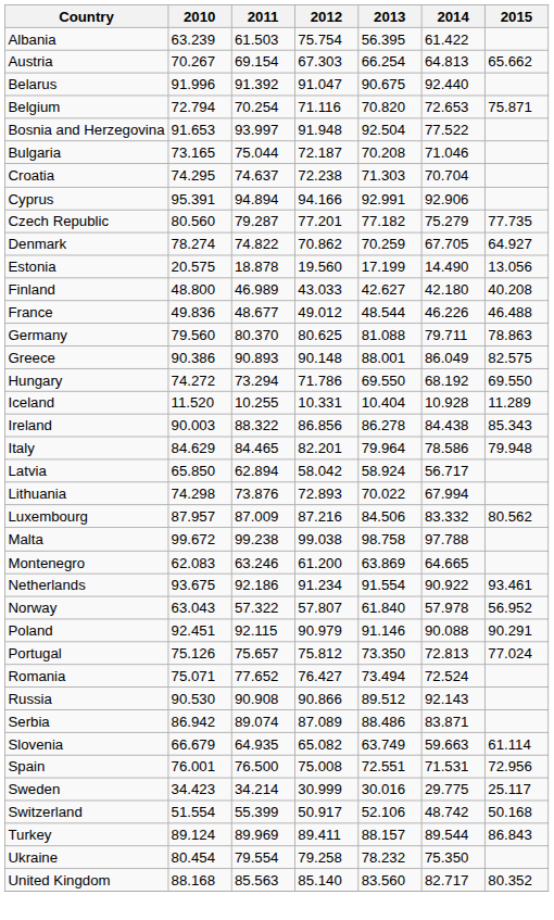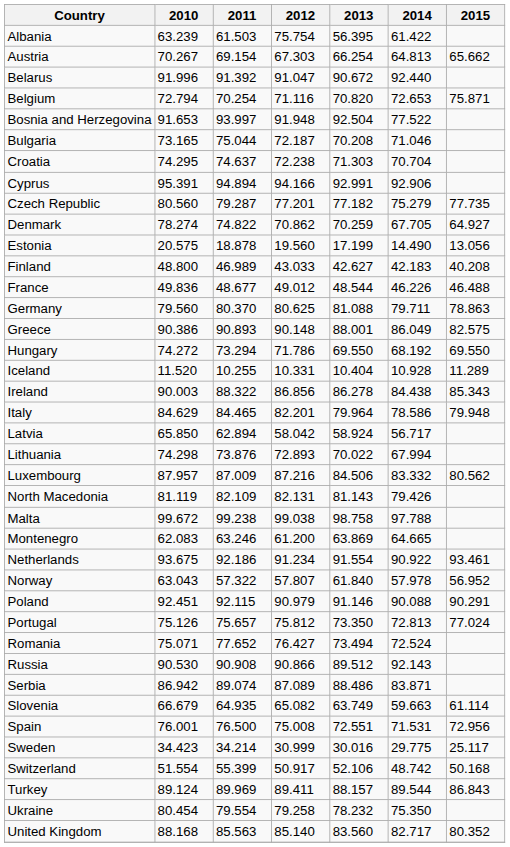 <table class="sortable wikitable" style="font-size:95%;">
 <tr bgcolor="#ffffff">
 <th>Country</th>
 <th width=60 ! data-sort-type="number">2010</th>
 <th width=60 ! data-sort-type="number">2011</th>
 <th width=60 ! data-sort-type="number">2012</th>
 <th width=60 ! data-sort-type="number">2013</th>
 <th width=60 ! data-sort-type="number">2014</th>
 <th width=60 ! data-sort-type="number">2015</th>
 </tr>
 <tr>
 <td> Albania</td>
 <td>63.239</td>
 <td>61.503</td>
 <td>75.754</td>
 <td>56.395</td>
 <td>61.422</td>
 <td></td>
 </tr>
 <tr>
 <td> Austria</td>
 <td>70.267</td>
 <td>69.154</td>
 <td>67.303</td>
 <td>66.254</td>
 <td>64.813</td>
 <td>65.662</td>
 </tr>
 <tr>
 <td> Belarus</td>
 <td>91.996</td>
 <td>91.392</td>
 <td>91.047</td>
-<td>90.675</td>
+<td>90.672</td>
 <td>92.440</td>
 <td></td>
 </tr>
 <tr>
 <td> Belgium</td>
 <td>72.794</td>
 <td>70.254</td>
 <td>71.116</td>
 <td>70.820</td>
 <td>72.653</td>
 <td>75.871</td>
 </tr>
 <tr>
 <td> Bosnia and Herzegovina</td>
 <td>91.653</td>
 <td>93.997</td>
 <td>91.948</td>
 <td>92.504</td>
 <td>77.522</td>
 <td></td>
 </tr>
 <tr>
 <td> Bulgaria</td>
 <td>73.165</td>
 <td>75.044</td>
 <td>72.187</td>
 <td>70.208</td>
 <td>71.046</td>
 <td></td>
 </tr>
 <tr>
 <td> Croatia</td>
 <td>74.295</td>
 <td>74.637</td>
 <td>72.238</td>
 <td>71.303</td>
 <td>70.704</td>
 <td></td>
 </tr>
 <tr>
 <td> Cyprus</td>
 <td>95.391</td>
 <td>94.894</td>
 <td>94.166</td>
 <td>92.991</td>
 <td>92.906</td>
 <td></td>
 </tr>
 <tr>
 <td> Czech Republic</td>
 <td>80.560</td>
 <td>79.287</td>
 <td>77.201</td>
 <td>77.182</td>
 <td>75.279</td>
 <td>77.735</td>
 </tr>
 <tr>
 <td> Denmark</td>
 <td>78.274</td>
 <td>74.822</td>
 <td>70.862</td>
 <td>70.259</td>
 <td>67.705</td>
 <td>64.927</td>
 </tr>
 <tr>
 <td> Estonia</td>
 <td>20.575</td>
 <td>18.878</td>
 <td>19.560</td>
 <td>17.199</td>
 <td>14.490</td>
 <td>13.056</td>
 </tr>
 <tr>
 <td> Finland</td>
 <td>48.800</td>
 <td>46.989</td>
 <td>43.033</td>
 <td>42.627</td>
-<td>42.180</td>
+<td>42.183</td>
 <td>40.208</td>
 </tr>
 <tr>
 <td> France</td>
 <td>49.836</td>
 <td>48.677</td>
 <td>49.012</td>
 <td>48.544</td>
 <td>46.226</td>
 <td>46.488</td>
 </tr>
 <tr>
 <td> Germany</td>
 <td>79.560</td>
 <td>80.370</td>
 <td>80.625</td>
 <td>81.088</td>
 <td>79.711</td>
 <td>78.863</td>
 </tr>
 <tr>
 <td> Greece</td>
 <td>90.386</td>
 <td>90.893</td>
 <td>90.148</td>
 <td>88.001</td>
 <td>86.049</td>
 <td>82.575</td>
 </tr>
 <tr>
 <td> Hungary</td>
 <td>74.272</td>
 <td>73.294</td>
 <td>71.786</td>
 <td>69.550</td>
 <td>68.192</td>
 <td>69.550</td>
 </tr>
 <tr>
 <td> Iceland</td>
 <td>11.520</td>
 <td>10.255</td>
 <td>10.331</td>
 <td>10.404</td>
 <td>10.928</td>
 <td>11.289</td>
 </tr>
 <tr>
 <td> Ireland</td>
 <td>90.003</td>
 <td>88.322</td>
 <td>86.856</td>
 <td>86.278</td>
 <td>84.438</td>
 <td>85.343</td>
 </tr>
 <tr>
 <td> Italy</td>
 <td>84.629</td>
 <td>84.465</td>
 <td>82.201</td>
 <td>79.964</td>
 <td>78.586</td>
 <td>79.948</td>
 </tr>
 <tr>
 <td> Latvia</td>
 <td>65.850</td>
 <td>62.894</td>
 <td>58.042</td>
 <td>58.924</td>
 <td>56.717</td>
 <td></td>
 </tr>
 <tr>
 <td> Lithuania</td>
 <td>74.298</td>
 <td>73.876</td>
 <td>72.893</td>
 <td>70.022</td>
 <td>67.994</td>
 <td></td>
 </tr>
 <tr>
 <td> Luxembourg</td>
 <td>87.957</td>
 <td>87.009</td>
 <td>87.216</td>
 <td>84.506</td>
 <td>83.332</td>
 <td>80.562</td>
+</tr>
+<tr>
+<td>North Macedonia</td>
+<td>81.119</td>
+<td>82.109</td>
+<td>82.131</td>
+<td>81.143</td>
+<td>79.426</td>
+<td></td>
 </tr>
 <tr>
 <td> Malta</td>
 <td>99.672</td>
 <td>99.238</td>
 <td>99.038</td>
 <td>98.758</td>
 <td>97.788</td>
 <td></td>
 </tr>
 <tr>
 <td> Montenegro</td>
 <td>62.083</td>
 <td>63.246</td>
 <td>61.200</td>
 <td>63.869</td>
 <td>64.665</td>
 <td></td>
 </tr>
 <tr>
 <td> Netherlands</td>
 <td>93.675</td>
 <td>92.186</td>
 <td>91.234</td>
 <td>91.554</td>
 <td>90.922</td>
 <td>93.461</td>
 </tr>
 <tr>
 <td> Norway</td>
 <td>63.043</td>
 <td>57.322</td>
 <td>57.807</td>
 <td>61.840</td>
 <td>57.978</td>
 <td>56.952</td>
 </tr>
 <tr>
 <td> Poland</td>
 <td>92.451</td>
 <td>92.115</td>
 <td>90.979</td>
 <td>91.146</td>
 <td>90.088</td>
 <td>90.291</td>
 </tr>
 <tr>
 <td> Portugal</td>
 <td>75.126</td>
 <td>75.657</td>
 <td>75.812</td>
 <td>73.350</td>
 <td>72.813</td>
 <td>77.024</td>
 </tr>
 <tr>
 <td> Romania</td>
 <td>75.071</td>
 <td>77.652</td>
 <td>76.427</td>
 <td>73.494</td>
 <td>72.524</td>
 <td></td>
 </tr>
 <tr>
 <td> Russia</td>
 <td>90.530</td>
 <td>90.908</td>
 <td>90.866</td>
 <td>89.512</td>
 <td>92.143</td>
 <td></td>
 </tr>
 <tr>
 <td> Serbia</td>
 <td>86.942</td>
 <td>89.074</td>
 <td>87.089</td>
 <td>88.486</td>
 <td>83.871</td>
 <td></td>
 </tr>
 <tr>
 <td> Slovenia</td>
 <td>66.679</td>
 <td>64.935</td>
 <td>65.082</td>
 <td>63.749</td>
 <td>59.663</td>
 <td>61.114</td>
 </tr>
 <tr>
 <td> Spain</td>
 <td>76.001</td>
 <td>76.500</td>
 <td>75.008</td>
 <td>72.551</td>
 <td>71.531</td>
 <td>72.956</td>
 </tr>
 <tr>
 <td> Sweden</td>
 <td>34.423</td>
 <td>34.214</td>
 <td>30.999</td>
 <td>30.016</td>
 <td>29.775</td>
 <td>25.117</td>
 </tr>
 <tr>
 <td> Switzerland</td>
 <td>51.554</td>
 <td>55.399</td>
 <td>50.917</td>
 <td>52.106</td>
 <td>48.742</td>
 <td>50.168</td>
 </tr>
 <tr>
 <td> Turkey</td>
 <td>89.124</td>
 <td>89.969</td>
 <td>89.411</td>
 <td>88.157</td>
 <td>89.544</td>
 <td>86.843</td>
 </tr>
 <tr>
 <td> Ukraine</td>
 <td>80.454</td>
 <td>79.554</td>
 <td>79.258</td>
 <td>78.232</td>
 <td>75.350</td>
 <td></td>
 </tr>
 <tr>
 <td> United Kingdom</td>
 <td>88.168</td>
 <td>85.563</td>
 <td>85.140</td>
 <td>83.560</td>
 <td>82.717</td>
 <td>80.352</td>
 </tr>
 <tr>
 </tr>
 </table>
